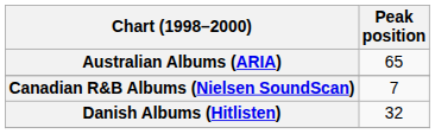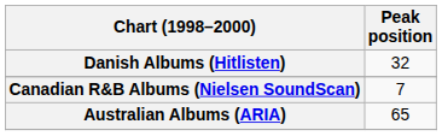 <table class="wikitable sortable plainrowheaders" style="text-align:center">
 <tr>
 <th>Chart (1998–2000)</th>
 <th>Peak<br>position</th>
 </tr>
 <tr>
-<th scope="row">Australian Albums (<a href='#'>ARIA</a>)</th>
-<td>65</td>
+<th scope="row">Danish Albums (<a href='#'>Hitlisten</a>)</th>
+<td style="text-align:center;">32</td>
 </tr>
 <tr>
 </tr>
 <tr>
 </tr>
 <tr>
 </tr>
 <tr>
 <th scope="row">Canadian R&B Albums (<a href='#'>Nielsen SoundScan</a>)</th>
 <td style="text-align:center;">7</td>
 </tr>
 <tr>
-<th scope="row">Danish Albums (<a href='#'>Hitlisten</a>)</th>
-<td style="text-align:center;">32</td>
+<th scope="row">Australian Albums (<a href='#'>ARIA</a>)</th>
+<td>65</td>
 </tr>
 <tr>
 </tr>
 <tr>
 </tr>
 <tr>
 </tr>
 <tr>
 </tr>
 <tr>
 </tr>
 <tr>
 </tr>
 <tr>
 </tr>
 <tr>
 </tr>
 <tr>
 </tr>
 </table>
